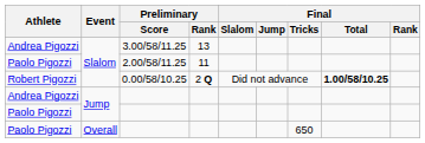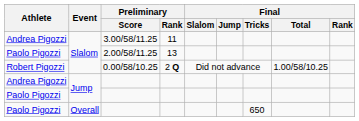 <table class=wikitable style=font-size:90%;text-align:center>
 <tr>
 <th rowspan=2>Athlete</th>
 <th rowspan=2>Event</th>
 <th colspan=2>Preliminary</th>
 <th colspan=5>Final</th>
 </tr>
 <tr style=font-size:95%>
 <th>Score</th>
 <th>Rank</th>
 <th>Slalom</th>
 <th>Jump</th>
 <th>Tricks</th>
 <th>Total</th>
 <th>Rank</th>
 </tr>
 <tr>
 <td align=left><a href='#'>Andrea Pigozzi</a></td>
 <td align=left rowspan=3><a href='#'>Slalom</a></td>
 <td>3.00/58/11.25</td>
-<td>13</td>
+<td>11</td>
 <td></td>
 <td></td>
 <td></td>
 <td></td>
 <td></td>
 </tr>
 <tr>
 <td align=left><a href='#'>Paolo Pigozzi</a></td>
 <td>2.00/58/11.25</td>
-<td>11</td>
+<td>13</td>
 <td></td>
 <td></td>
 <td></td>
 <td></td>
 <td></td>
 </tr>
 <tr>
 <td align=left><a href='#'>Robert Pigozzi</a></td>
 <td>0.00/58/10.25</td>
 <td>2 <strong>Q</strong></td>
 <td colspan=3>Did not advance</td>
-<td><strong>1.00/58/10.25</strong></td>
+<td>1.00/58/10.25</td>
 <td></td>
 </tr>
 <tr>
 <td align=left><a href='#'>Andrea Pigozzi</a></td>
 <td align=left rowspan=2><a href='#'>Jump</a></td>
 <td></td>
 <td></td>
 <td></td>
 <td></td>
 <td></td>
 <td></td>
 <td></td>
 </tr>
 <tr>
 <td align=left><a href='#'>Paolo Pigozzi</a></td>
 <td></td>
 <td></td>
 <td></td>
 <td></td>
 <td></td>
 <td></td>
 <td></td>
 </tr>
 <tr>
 <td align=left><a href='#'>Paolo Pigozzi</a></td>
 <td align=left><a href='#'>Overall</a></td>
 <td></td>
 <td></td>
 <td></td>
 <td></td>
 <td>650</td>
 <td></td>
 <td></td>
 </tr>
 </table>
